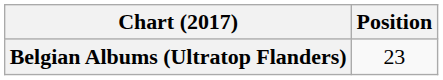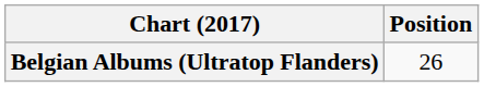 <table class="wikitable plainrowheaders" style="text-align:center">
 <tr>
 <th scope="col">Chart (2017)</th>
 <th scope="col">Position</th>
 </tr>
 <tr>
 <th scope="row">Belgian Albums (Ultratop Flanders)</th>
-<td>23</td>
+<td>26</td>
 </tr>
 </table>
